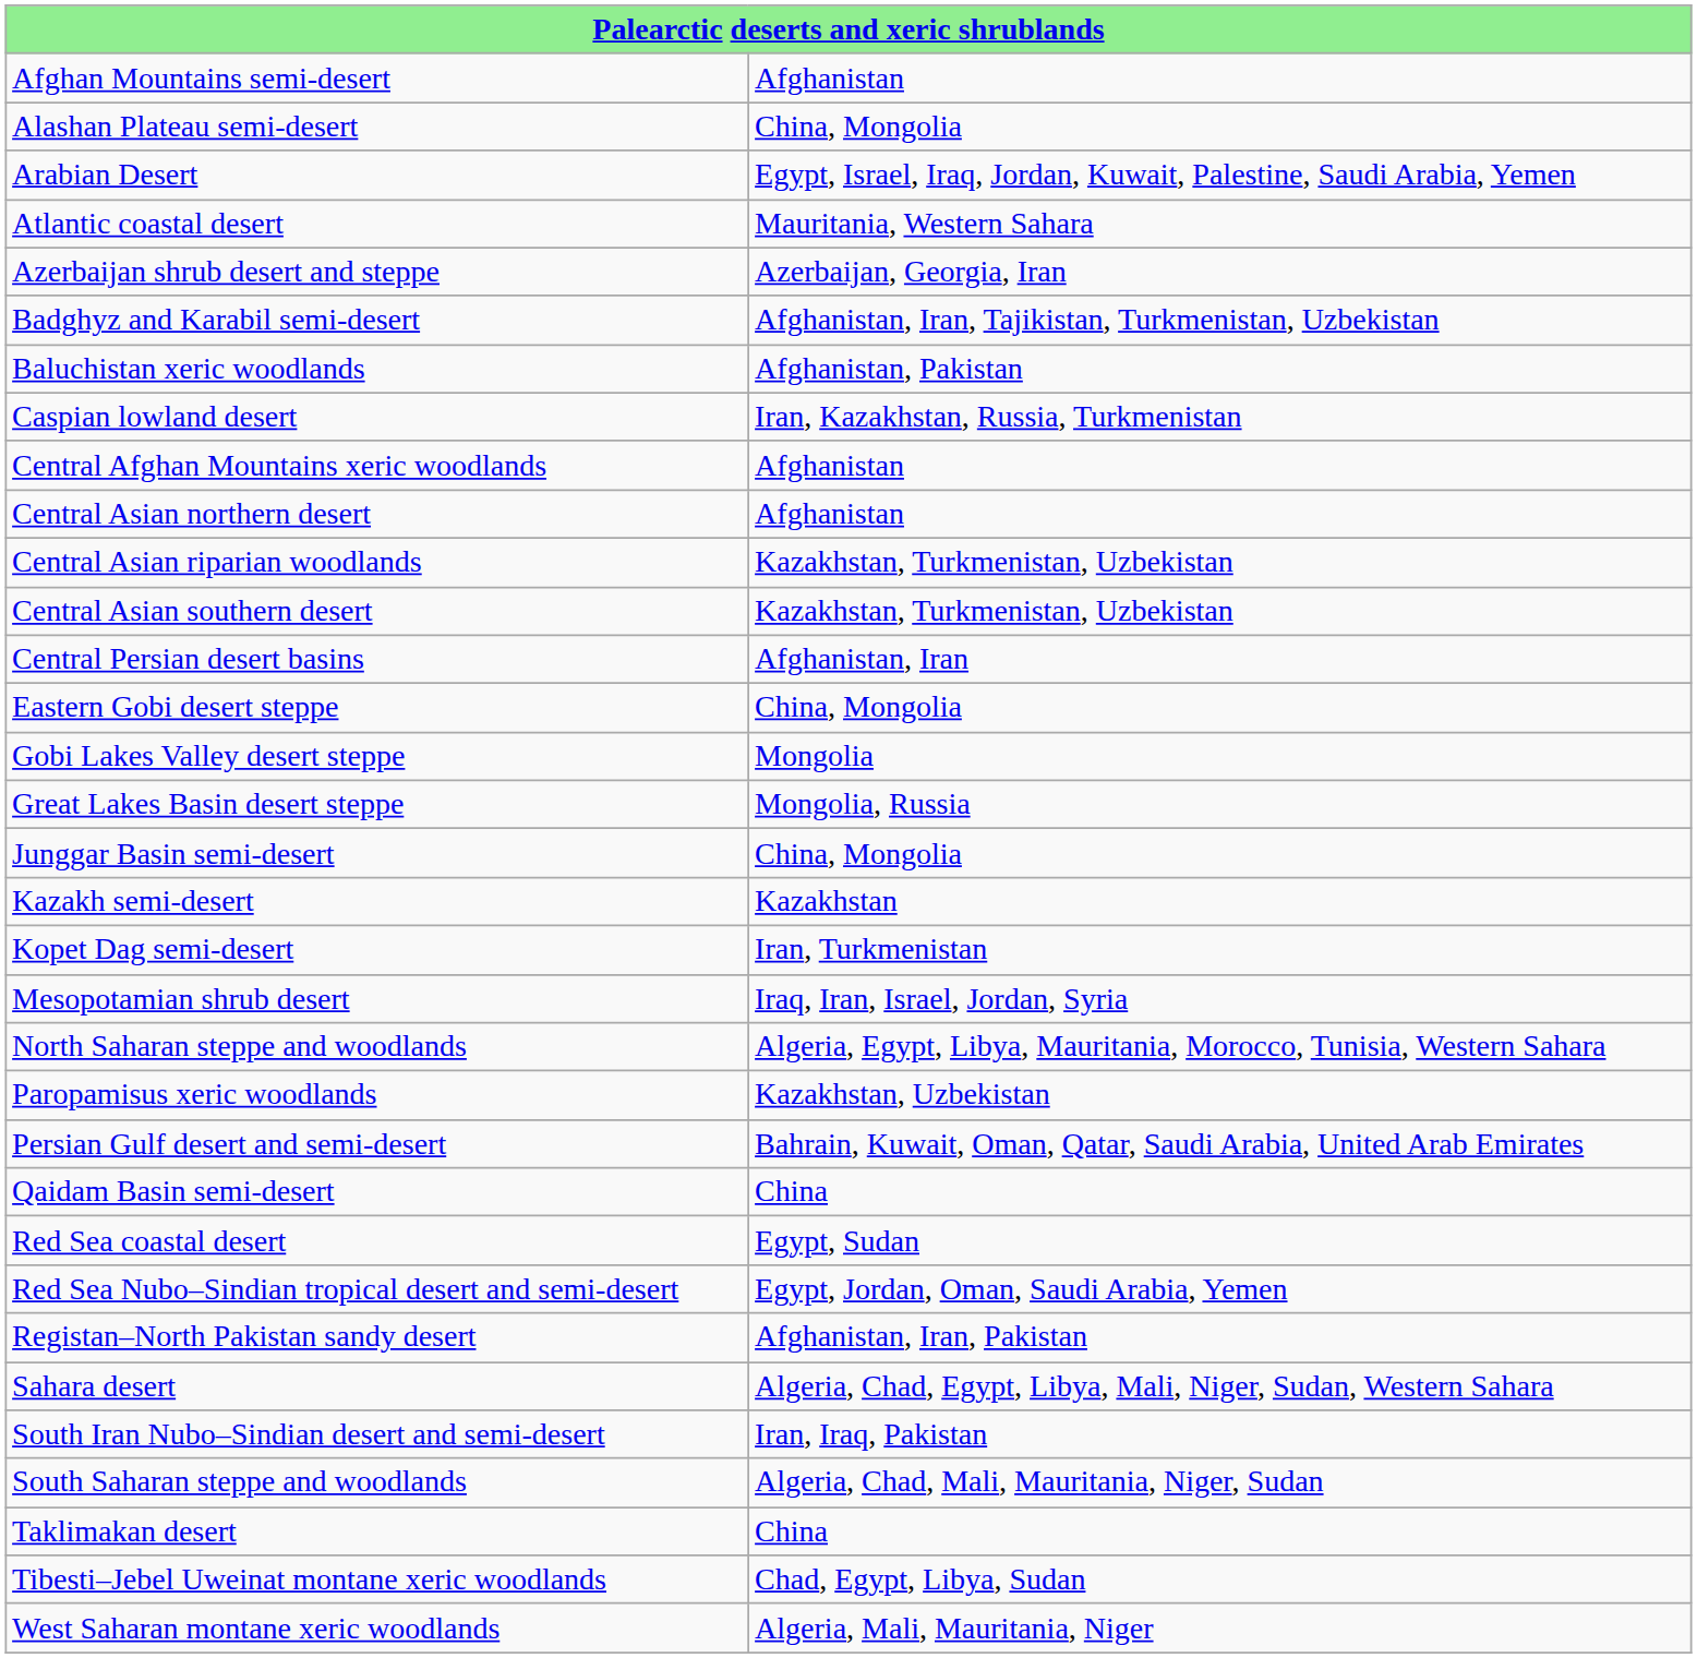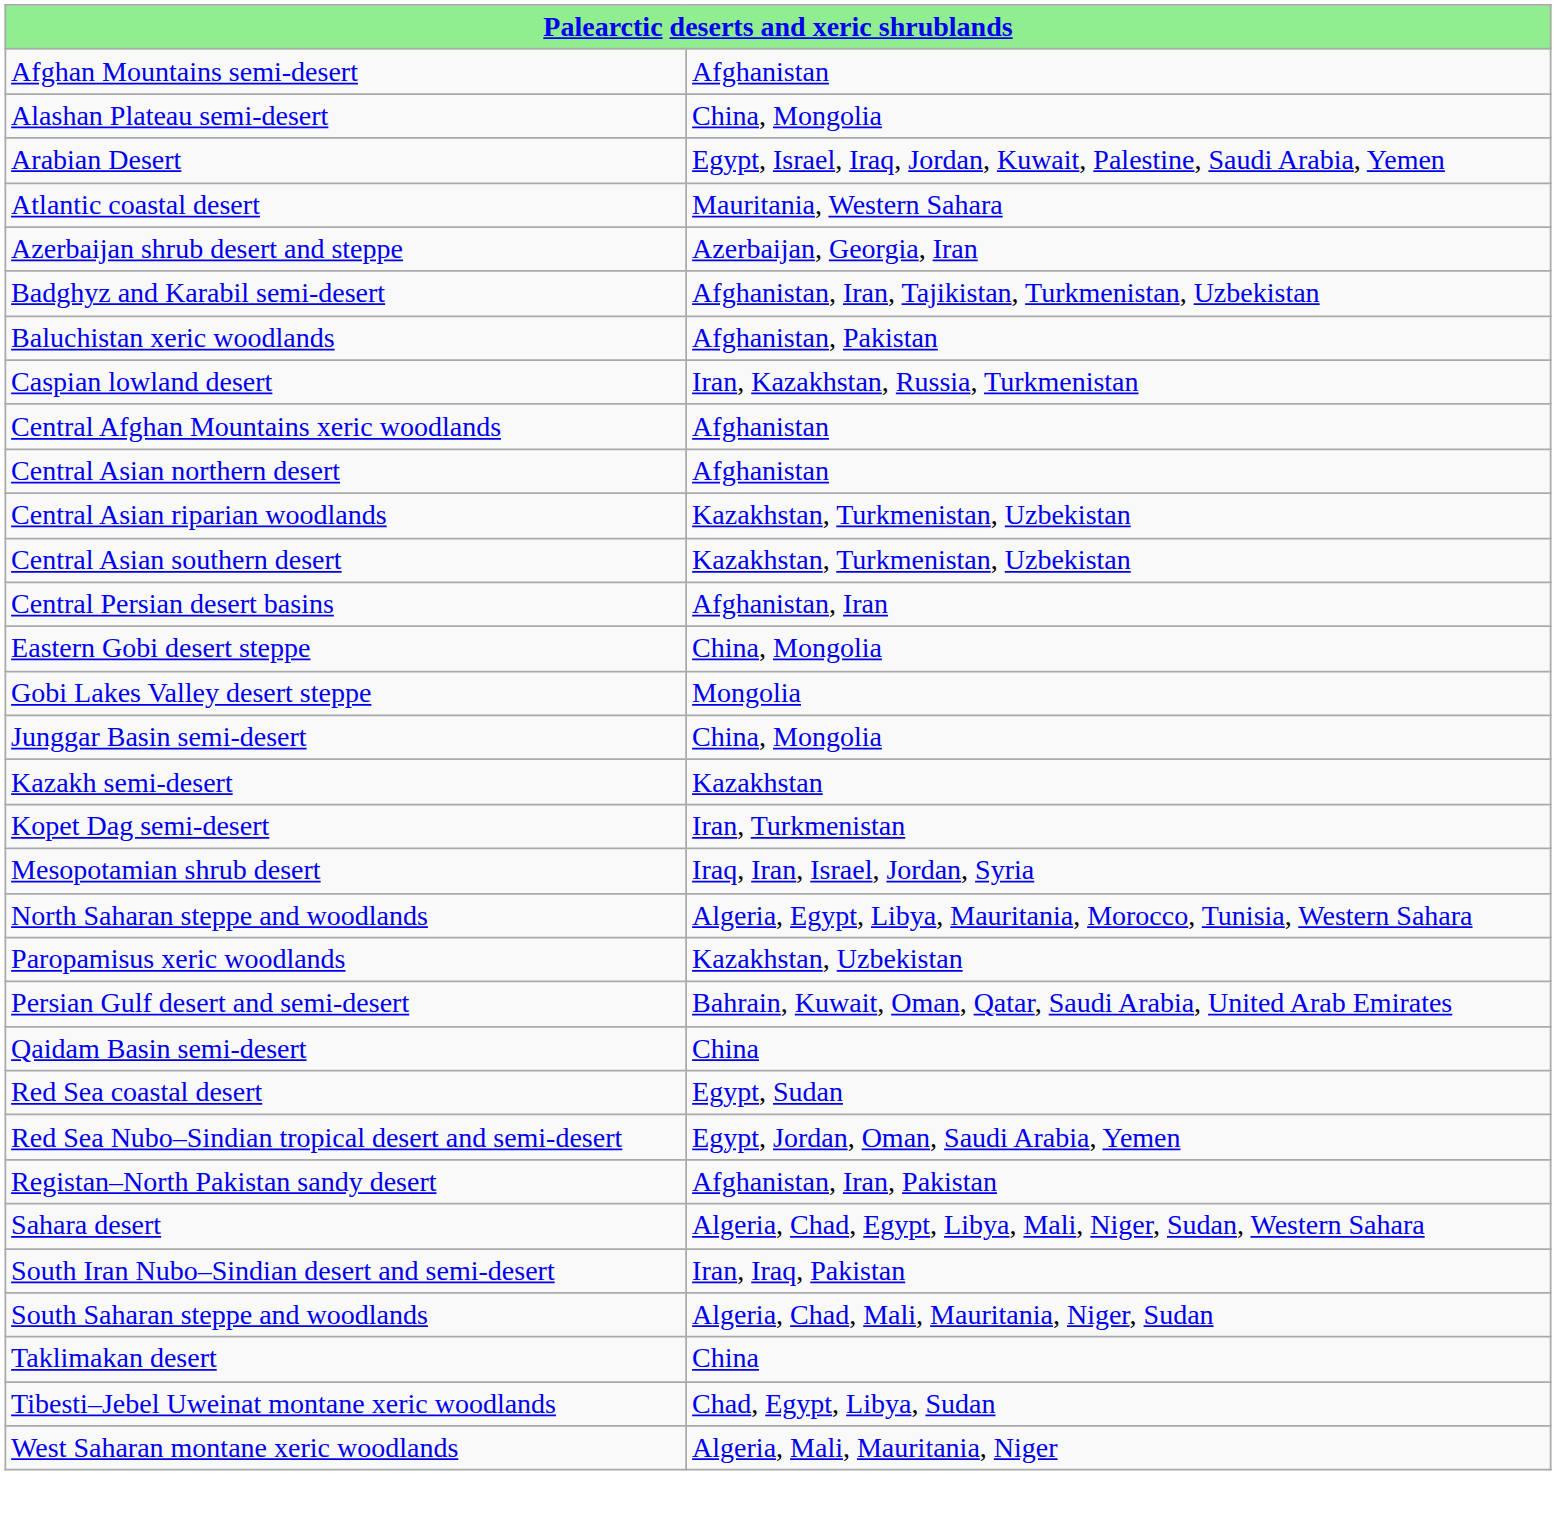 <table class="wikitable" style="width:70%; margin: 0 auto;">
 <tr>
 <th colspan="2" style="background:lightgreen;"><a href='#'>Palearctic</a> <a href='#'>deserts and xeric shrublands</a></th>
 </tr>
 <tr>
 <td><a href='#'>Afghan Mountains semi-desert</a></td>
 <td><a href='#'>Afghanistan</a></td>
 </tr>
 <tr>
 <td><a href='#'>Alashan Plateau semi-desert</a></td>
 <td><a href='#'>China</a>, <a href='#'>Mongolia</a></td>
 </tr>
 <tr>
 <td><a href='#'>Arabian Desert</a></td>
 <td><a href='#'>Egypt</a>, <a href='#'>Israel</a>, <a href='#'>Iraq</a>, <a href='#'>Jordan</a>, <a href='#'>Kuwait</a>, <a href='#'>Palestine</a>, <a href='#'>Saudi Arabia</a>, <a href='#'>Yemen</a></td>
 </tr>
 <tr>
 <td><a href='#'>Atlantic coastal desert</a></td>
 <td><a href='#'>Mauritania</a>, <a href='#'>Western Sahara</a></td>
 </tr>
 <tr>
 <td><a href='#'>Azerbaijan shrub desert and steppe</a></td>
 <td><a href='#'>Azerbaijan</a>, <a href='#'>Georgia</a>, <a href='#'>Iran</a></td>
 </tr>
 <tr>
 <td><a href='#'>Badghyz and Karabil semi-desert</a></td>
 <td><a href='#'>Afghanistan</a>, <a href='#'>Iran</a>, <a href='#'>Tajikistan</a>, <a href='#'>Turkmenistan</a>, <a href='#'>Uzbekistan</a></td>
 </tr>
 <tr>
 <td><a href='#'>Baluchistan xeric woodlands</a></td>
 <td><a href='#'>Afghanistan</a>, <a href='#'>Pakistan</a></td>
 </tr>
 <tr>
 <td><a href='#'>Caspian lowland desert</a></td>
 <td><a href='#'>Iran</a>, <a href='#'>Kazakhstan</a>, <a href='#'>Russia</a>, <a href='#'>Turkmenistan</a></td>
 </tr>
 <tr>
 <td><a href='#'>Central Afghan Mountains xeric woodlands</a></td>
 <td><a href='#'>Afghanistan</a></td>
 </tr>
 <tr>
 <td><a href='#'>Central Asian northern desert</a></td>
 <td><a href='#'>Afghanistan</a></td>
 </tr>
 <tr>
 <td><a href='#'>Central Asian riparian woodlands</a></td>
 <td><a href='#'>Kazakhstan</a>, <a href='#'>Turkmenistan</a>, <a href='#'>Uzbekistan</a></td>
 </tr>
 <tr>
 <td><a href='#'>Central Asian southern desert</a></td>
 <td><a href='#'>Kazakhstan</a>, <a href='#'>Turkmenistan</a>, <a href='#'>Uzbekistan</a></td>
 </tr>
 <tr>
 <td><a href='#'>Central Persian desert basins</a></td>
 <td><a href='#'>Afghanistan</a>, <a href='#'>Iran</a></td>
 </tr>
 <tr>
 <td><a href='#'>Eastern Gobi desert steppe</a></td>
 <td><a href='#'>China</a>, <a href='#'>Mongolia</a></td>
 </tr>
 <tr>
 <td><a href='#'>Gobi Lakes Valley desert steppe</a></td>
 <td><a href='#'>Mongolia</a></td>
-</tr>
-<tr>
-<td><a href='#'>Great Lakes Basin desert steppe</a></td>
-<td><a href='#'>Mongolia</a>, <a href='#'>Russia</a></td>
 </tr>
 <tr>
 <td><a href='#'>Junggar Basin semi-desert</a></td>
 <td><a href='#'>China</a>, <a href='#'>Mongolia</a></td>
 </tr>
 <tr>
 <td><a href='#'>Kazakh semi-desert</a></td>
 <td><a href='#'>Kazakhstan</a></td>
 </tr>
 <tr>
 <td><a href='#'>Kopet Dag semi-desert</a></td>
 <td><a href='#'>Iran</a>, <a href='#'>Turkmenistan</a></td>
 </tr>
 <tr>
 <td><a href='#'>Mesopotamian shrub desert</a></td>
 <td><a href='#'>Iraq</a>, <a href='#'>Iran</a>, <a href='#'>Israel</a>, <a href='#'>Jordan</a>, <a href='#'>Syria</a></td>
 </tr>
 <tr>
 <td><a href='#'>North Saharan steppe and woodlands</a></td>
 <td><a href='#'>Algeria</a>, <a href='#'>Egypt</a>, <a href='#'>Libya</a>, <a href='#'>Mauritania</a>, <a href='#'>Morocco</a>, <a href='#'>Tunisia</a>, <a href='#'>Western Sahara</a></td>
 </tr>
 <tr>
 <td><a href='#'>Paropamisus xeric woodlands</a></td>
 <td><a href='#'>Kazakhstan</a>, <a href='#'>Uzbekistan</a></td>
 </tr>
 <tr>
 <td><a href='#'>Persian Gulf desert and semi-desert</a></td>
 <td><a href='#'>Bahrain</a>, <a href='#'>Kuwait</a>, <a href='#'>Oman</a>, <a href='#'>Qatar</a>, <a href='#'>Saudi Arabia</a>, <a href='#'>United Arab Emirates</a></td>
 </tr>
 <tr>
 <td><a href='#'>Qaidam Basin semi-desert</a></td>
 <td><a href='#'>China</a></td>
 </tr>
 <tr>
 <td><a href='#'>Red Sea coastal desert</a></td>
 <td><a href='#'>Egypt</a>, <a href='#'>Sudan</a></td>
 </tr>
 <tr>
 <td><a href='#'>Red Sea Nubo–Sindian tropical desert and semi-desert</a></td>
 <td><a href='#'>Egypt</a>, <a href='#'>Jordan</a>, <a href='#'>Oman</a>, <a href='#'>Saudi Arabia</a>, <a href='#'>Yemen</a></td>
 </tr>
 <tr>
 <td><a href='#'>Registan–North Pakistan sandy desert</a></td>
 <td><a href='#'>Afghanistan</a>, <a href='#'>Iran</a>, <a href='#'>Pakistan</a></td>
 </tr>
 <tr>
 <td><a href='#'>Sahara desert</a></td>
 <td><a href='#'>Algeria</a>, <a href='#'>Chad</a>, <a href='#'>Egypt</a>, <a href='#'>Libya</a>, <a href='#'>Mali</a>, <a href='#'>Niger</a>, <a href='#'>Sudan</a>, <a href='#'>Western Sahara</a></td>
 </tr>
 <tr>
 <td><a href='#'>South Iran Nubo–Sindian desert and semi-desert</a></td>
 <td><a href='#'>Iran</a>, <a href='#'>Iraq</a>, <a href='#'>Pakistan</a></td>
 </tr>
 <tr>
 <td><a href='#'>South Saharan steppe and woodlands</a></td>
 <td><a href='#'>Algeria</a>, <a href='#'>Chad</a>, <a href='#'>Mali</a>, <a href='#'>Mauritania</a>, <a href='#'>Niger</a>, <a href='#'>Sudan</a></td>
 </tr>
 <tr>
 <td><a href='#'>Taklimakan desert</a></td>
 <td><a href='#'>China</a></td>
 </tr>
 <tr>
 <td><a href='#'>Tibesti–Jebel Uweinat montane xeric woodlands</a></td>
 <td><a href='#'>Chad</a>, <a href='#'>Egypt</a>, <a href='#'>Libya</a>, <a href='#'>Sudan</a></td>
 </tr>
 <tr>
 <td><a href='#'>West Saharan montane xeric woodlands</a></td>
 <td><a href='#'>Algeria</a>, <a href='#'>Mali</a>, <a href='#'>Mauritania</a>, <a href='#'>Niger</a></td>
 </tr>
 </table>
